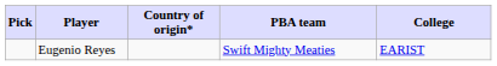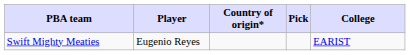 <table class="wikitable">
 <tr>
-<th style="background:#DDDDFF;">Pick</th>
+<th style="background:#DDDDFF;" width="35%">PBA team</th>
 <th style="background:#DDDDFF;" width="20%">Player</th>
 <th style="background:#DDDDFF;" width="20%">Country of origin*</th>
-<th style="background:#DDDDFF;" width="35%">PBA team</th>
+<th style="background:#DDDDFF;">Pick</th>
 <th style="background:#DDDDFF;" width="25%">College</th>
 </tr>
 <tr>
-<td align=center></td>
+<td><a href='#'>Swift Mighty Meaties</a></td>
 <td>Eugenio Reyes</td>
 <td></td>
-<td><a href='#'>Swift Mighty Meaties</a></td>
+<td align=center></td>
 <td><a href='#'>EARIST</a></td>
 </tr>
 </table>
